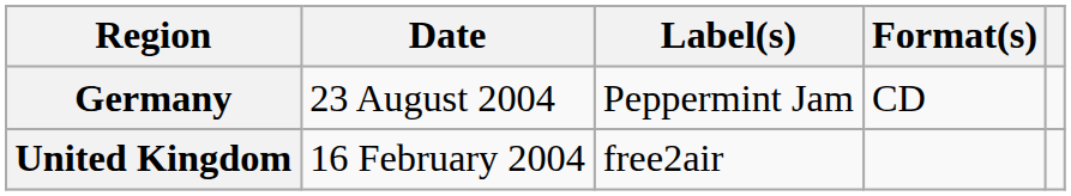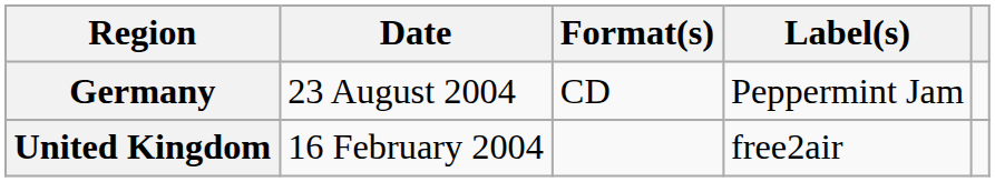 <table class="wikitable plainrowheaders">
 <tr>
 <th scope="col">Region</th>
 <th scope="col">Date</th>
+<th scope="col">Format(s)</th>
 <th scope="col">Label(s)</th>
-<th scope="col">Format(s)</th>
 <th scope="col"></th>
 </tr>
 <tr>
 <th scope="row">Germany</th>
 <td>23 August 2004</td>
+<td>CD</td>
 <td>Peppermint Jam</td>
-<td>CD</td>
 <td></td>
 </tr>
 <tr>
 <th scope="row">United Kingdom</th>
 <td>16 February 2004</td>
+<td></td>
 <td>free2air</td>
-<td></td>
 <td></td>
 </tr>
 </table>
